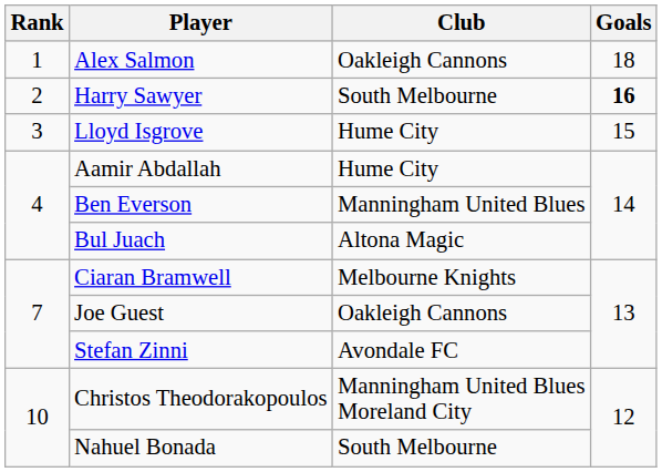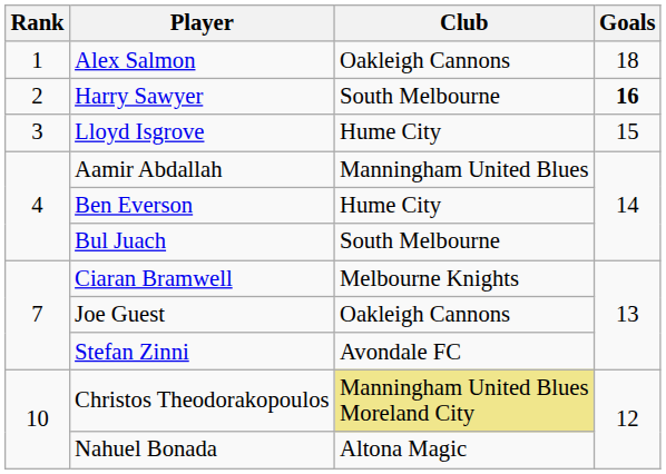 <table class="wikitable" style="text-align:center">
 <tr>
 <th>Rank</th>
 <th>Player</th>
 <th>Club</th>
 <th>Goals</th>
 </tr>
 <tr>
 <td>1</td>
 <td align="left"><a href='#'>Alex Salmon</a></td>
 <td align="left">Oakleigh Cannons</td>
 <td>18</td>
 </tr>
 <tr>
 <td>2</td>
 <td align="left"><a href='#'>Harry Sawyer</a></td>
 <td align="left">South Melbourne</td>
 <td><strong>16</strong></td>
 </tr>
 <tr>
 <td>3</td>
 <td align="left"><a href='#'>Lloyd Isgrove</a></td>
 <td align="left">Hume City</td>
 <td>15</td>
 </tr>
 <tr>
 <td rowspan="3">4</td>
 <td align="left">Aamir Abdallah</td>
-<td align="left">Hume City</td>
+<td align="left">Manningham United Blues</td>
 <td rowspan="3">14</td>
 </tr>
 <tr>
 <td align="left"><a href='#'>Ben Everson</a></td>
-<td align="left">Manningham United Blues</td>
+<td align="left">Hume City</td>
 </tr>
 <tr>
 <td align="left"><a href='#'>Bul Juach</a></td>
-<td align="left">Altona Magic</td>
+<td align="left">South Melbourne</td>
 </tr>
 <tr>
 <td rowspan="3">7</td>
 <td align="left"><a href='#'>Ciaran Bramwell</a></td>
 <td align="left">Melbourne Knights</td>
 <td rowspan="3">13</td>
 </tr>
 <tr>
 <td align="left">Joe Guest</td>
 <td align="left">Oakleigh Cannons</td>
 </tr>
 <tr>
 <td align="left"><a href='#'>Stefan Zinni</a></td>
 <td align="left">Avondale FC</td>
 </tr>
 <tr>
 <td rowspan="2">10</td>
 <td align="left">Christos Theodorakopoulos</td>
-<td align="left">Manningham United Blues<br>Moreland City</td>
+<td align="left" style="background: khaki;">Manningham United Blues<br>Moreland City</td>
 <td rowspan="2">12</td>
 </tr>
 <tr>
 <td align="left">Nahuel Bonada</td>
-<td align="left">South Melbourne</td>
+<td align="left">Altona Magic</td>
 </tr>
 </table>
